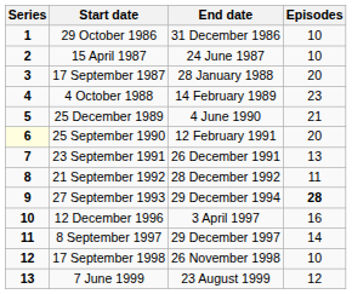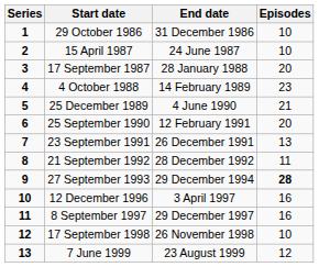 <table class="wikitable" style="text-align:center;">
 <tr>
 <th>Series</th>
 <th>Start date</th>
 <th>End date</th>
 <th>Episodes</th>
 </tr>
 <tr>
 <td><strong>1</strong></td>
 <td>29 October 1986</td>
 <td>31 December 1986</td>
 <td>10</td>
 </tr>
 <tr>
 <td><strong>2</strong></td>
 <td>15 April 1987</td>
 <td>24 June 1987</td>
 <td>10</td>
 </tr>
 <tr>
 <td><strong>3</strong></td>
 <td>17 September 1987</td>
 <td>28 January 1988</td>
 <td>20</td>
 </tr>
 <tr>
 <td><strong>4</strong></td>
 <td>4 October 1988</td>
 <td>14 February 1989</td>
 <td>23</td>
 </tr>
 <tr>
 <td><strong>5</strong></td>
 <td>25 December 1989</td>
 <td>4 June 1990</td>
 <td>21</td>
 </tr>
 <tr>
-<td style="background: lightyellow;"><strong>6</strong></td>
+<td><strong>6</strong></td>
 <td>25 September 1990</td>
 <td>12 February 1991</td>
 <td>20</td>
 </tr>
 <tr>
 <td><strong>7</strong></td>
 <td>23 September 1991</td>
 <td>26 December 1991</td>
 <td>13</td>
 </tr>
 <tr>
 <td><strong>8</strong></td>
 <td>21 September 1992</td>
 <td>28 December 1992</td>
 <td>11</td>
 </tr>
 <tr>
 <td><strong>9</strong></td>
 <td>27 September 1993</td>
 <td>29 December 1994</td>
 <td><strong>28</strong></td>
 </tr>
 <tr>
 <td><strong>10</strong></td>
 <td>12 December 1996</td>
 <td>3 April 1997</td>
 <td>16</td>
 </tr>
 <tr>
 <td><strong>11</strong></td>
 <td>8 September 1997</td>
 <td>29 December 1997</td>
-<td>14</td>
+<td>16</td>
 </tr>
 <tr>
 <td><strong>12</strong></td>
 <td>17 September 1998</td>
 <td>26 November 1998</td>
 <td>10</td>
 </tr>
 <tr>
 <td><strong>13</strong></td>
 <td>7 June 1999</td>
 <td>23 August 1999</td>
 <td>12</td>
 </tr>
 </table>
